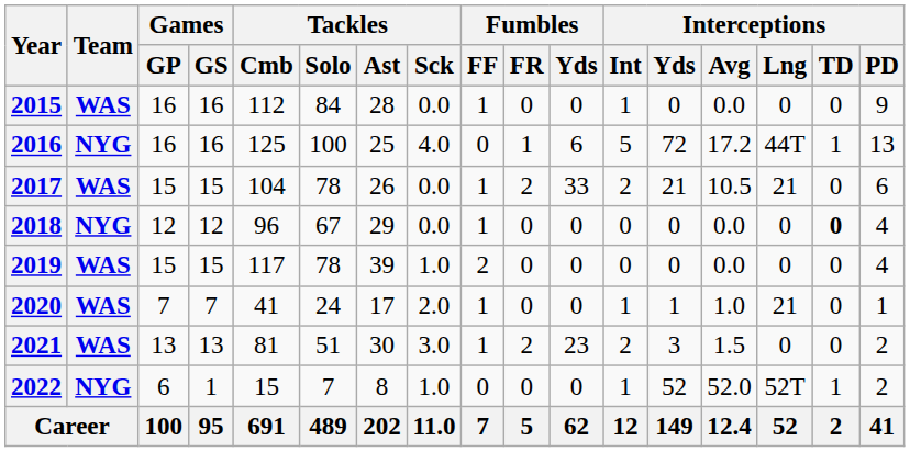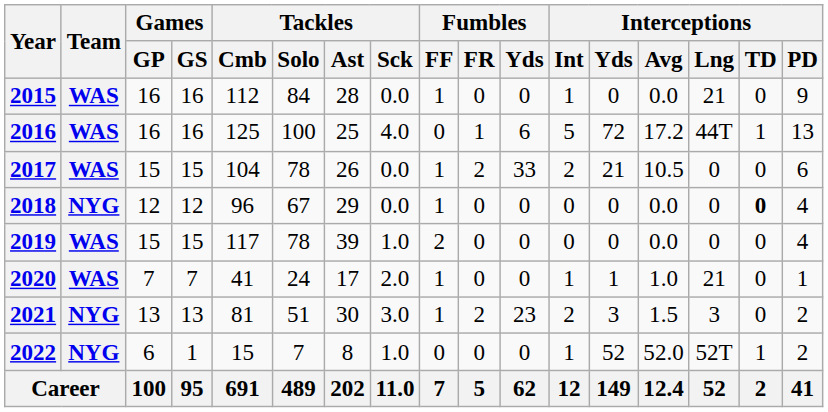 <table class="wikitable" style="text-align: center;">
 <tr>
 <th rowspan="2">Year</th>
 <th rowspan="2">Team</th>
 <th colspan="2">Games</th>
 <th colspan="4">Tackles</th>
 <th colspan="3">Fumbles</th>
 <th colspan="6">Interceptions</th>
 </tr>
 <tr>
 <th>GP</th>
 <th>GS</th>
 <th>Cmb</th>
 <th>Solo</th>
 <th>Ast</th>
 <th>Sck</th>
 <th>FF</th>
 <th>FR</th>
 <th>Yds</th>
 <th>Int</th>
 <th>Yds</th>
 <th>Avg</th>
 <th>Lng</th>
 <th>TD</th>
 <th>PD</th>
 </tr>
 <tr>
 <th><a href='#'>2015</a></th>
 <th><a href='#'>WAS</a></th>
 <td>16</td>
 <td>16</td>
 <td>112</td>
 <td>84</td>
 <td>28</td>
 <td>0.0</td>
 <td>1</td>
 <td>0</td>
 <td>0</td>
 <td>1</td>
 <td>0</td>
 <td>0.0</td>
-<td>0</td>
+<td>21</td>
 <td>0</td>
 <td>9</td>
 </tr>
 <tr>
 <th><a href='#'>2016</a></th>
-<th><a href='#'>NYG</a></th>
+<th><a href='#'>WAS</a></th>
 <td>16</td>
 <td>16</td>
 <td>125</td>
 <td>100</td>
 <td>25</td>
 <td>4.0</td>
 <td>0</td>
 <td>1</td>
 <td>6</td>
 <td>5</td>
 <td>72</td>
 <td>17.2</td>
 <td>44T</td>
 <td>1</td>
 <td>13</td>
 </tr>
 <tr>
 <th><a href='#'>2017</a></th>
 <th><a href='#'>WAS</a></th>
 <td>15</td>
 <td>15</td>
 <td>104</td>
 <td>78</td>
 <td>26</td>
 <td>0.0</td>
 <td>1</td>
 <td>2</td>
 <td>33</td>
 <td>2</td>
 <td>21</td>
 <td>10.5</td>
-<td>21</td>
+<td>0</td>
 <td>0</td>
 <td>6</td>
 </tr>
 <tr>
 <th><a href='#'>2018</a></th>
 <th><a href='#'>NYG</a></th>
 <td>12</td>
 <td>12</td>
 <td>96</td>
 <td>67</td>
 <td>29</td>
 <td>0.0</td>
 <td>1</td>
 <td>0</td>
 <td>0</td>
 <td>0</td>
 <td>0</td>
 <td>0.0</td>
 <td>0</td>
 <td><strong>0</strong></td>
 <td>4</td>
 </tr>
 <tr>
 <th><a href='#'>2019</a></th>
 <th><a href='#'>WAS</a></th>
 <td>15</td>
 <td>15</td>
 <td>117</td>
 <td>78</td>
 <td>39</td>
 <td>1.0</td>
 <td>2</td>
 <td>0</td>
 <td>0</td>
 <td>0</td>
 <td>0</td>
 <td>0.0</td>
 <td>0</td>
 <td>0</td>
 <td>4</td>
 </tr>
 <tr>
 <th><a href='#'>2020</a></th>
 <th><a href='#'>WAS</a></th>
 <td>7</td>
 <td>7</td>
 <td>41</td>
 <td>24</td>
 <td>17</td>
 <td>2.0</td>
 <td>1</td>
 <td>0</td>
 <td>0</td>
 <td>1</td>
 <td>1</td>
 <td>1.0</td>
 <td>21</td>
 <td>0</td>
 <td>1</td>
 </tr>
 <tr>
 <th><a href='#'>2021</a></th>
-<th><a href='#'>WAS</a></th>
+<th><a href='#'>NYG</a></th>
 <td>13</td>
 <td>13</td>
 <td>81</td>
 <td>51</td>
 <td>30</td>
 <td>3.0</td>
 <td>1</td>
 <td>2</td>
 <td>23</td>
 <td>2</td>
 <td>3</td>
 <td>1.5</td>
-<td>0</td>
+<td>3</td>
 <td>0</td>
 <td>2</td>
 </tr>
 <tr>
 <th><a href='#'>2022</a></th>
 <th><a href='#'>NYG</a></th>
 <td>6</td>
 <td>1</td>
 <td>15</td>
 <td>7</td>
 <td>8</td>
 <td>1.0</td>
 <td>0</td>
 <td>0</td>
 <td>0</td>
 <td>1</td>
 <td>52</td>
 <td>52.0</td>
 <td>52T</td>
 <td>1</td>
 <td>2</td>
 </tr>
 <tr>
 <th colspan="2">Career</th>
 <th>100</th>
 <th>95</th>
 <th>691</th>
 <th>489</th>
 <th>202</th>
 <th>11.0</th>
 <th>7</th>
 <th>5</th>
 <th>62</th>
 <th>12</th>
 <th>149</th>
 <th>12.4</th>
 <th>52</th>
 <th>2</th>
 <th>41</th>
 </tr>
 </table>
